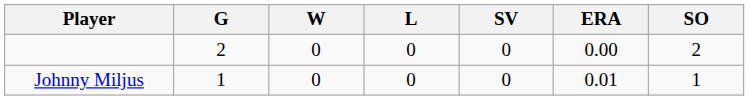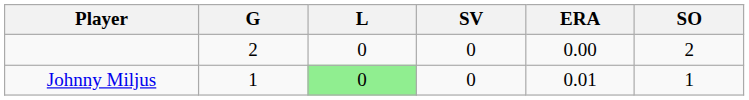 <table class="wikitable sortable">
 <tr>
 <th bgcolor="#DDDDFF" width="16%">Player</th>
 <th bgcolor="#DDDDFF" width="9%">G</th>
-<th bgcolor="#DDDDFF" width="9%">W</th>
 <th bgcolor="#DDDDFF" width="9%">L</th>
 <th bgcolor="#DDDDFF" width="9%">SV</th>
 <th bgcolor="#DDDDFF" width="9%">ERA</th>
 <th bgcolor="#DDDDFF" width="9%">SO</th>
 </tr>
 <tr align="center">
 <td></td>
 <td>2</td>
 <td>0</td>
 <td>0</td>
-<td>0</td>
 <td>0.00</td>
 <td>2</td>
 </tr>
 <tr align="center">
 <td><a href='#'>Johnny Miljus</a></td>
 <td>1</td>
-<td>0</td>
-<td>0</td>
+<td style="background: lightgreen;">0</td>
 <td>0</td>
 <td>0.01</td>
 <td>1</td>
 </tr>
 </table>
